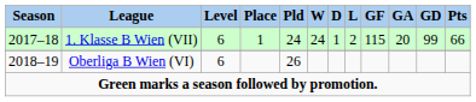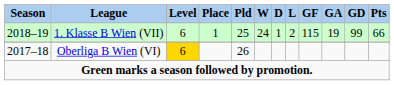 <table class="wikitable" style="text-align: center;">
 <tr>
 <th style="background:#ABCDEF;">Season</th>
 <th style="background:#ABCDEF;">League</th>
 <th style="background:#ABCDEF;">Level</th>
 <th style="background:#ABCDEF;">Place</th>
 <th style="background:#ABCDEF;">Pld</th>
 <th style="background:#ABCDEF;">W</th>
 <th style="background:#ABCDEF;">D</th>
 <th style="background:#ABCDEF;">L</th>
 <th style="background:#ABCDEF;">GF</th>
 <th style="background:#ABCDEF;">GA</th>
 <th style="background:#ABCDEF;">GD</th>
 <th style="background:#ABCDEF;">Pts</th>
 </tr>
 <tr align="center" style="background:#ccffcc;">
-<td>2017–18</td>
+<td>2018–19</td>
 <td><a href='#'>1. Klasse B Wien</a> (VII)</td>
 <td>6</td>
 <td>1</td>
-<td>24</td>
+<td>25</td>
 <td>24</td>
 <td>1</td>
 <td>2</td>
 <td>115</td>
-<td>20</td>
+<td>19</td>
 <td>99</td>
 <td>66</td>
 </tr>
 <tr>
 </tr>
 <tr align="center">
-<td>2018–19</td>
+<td>2017–18</td>
 <td><a href='#'>Oberliga B Wien</a> (VI)</td>
-<td>6</td>
+<td style="background: gold;">6</td>
 <td></td>
 <td>26</td>
 <td></td>
 <td></td>
 <td></td>
 <td></td>
 <td></td>
 <td></td>
 <td></td>
 </tr>
 <tr>
 <td colspan="20" align="center"><strong>Green marks a season followed by promotion.</strong></td>
 </tr>
 </table>
